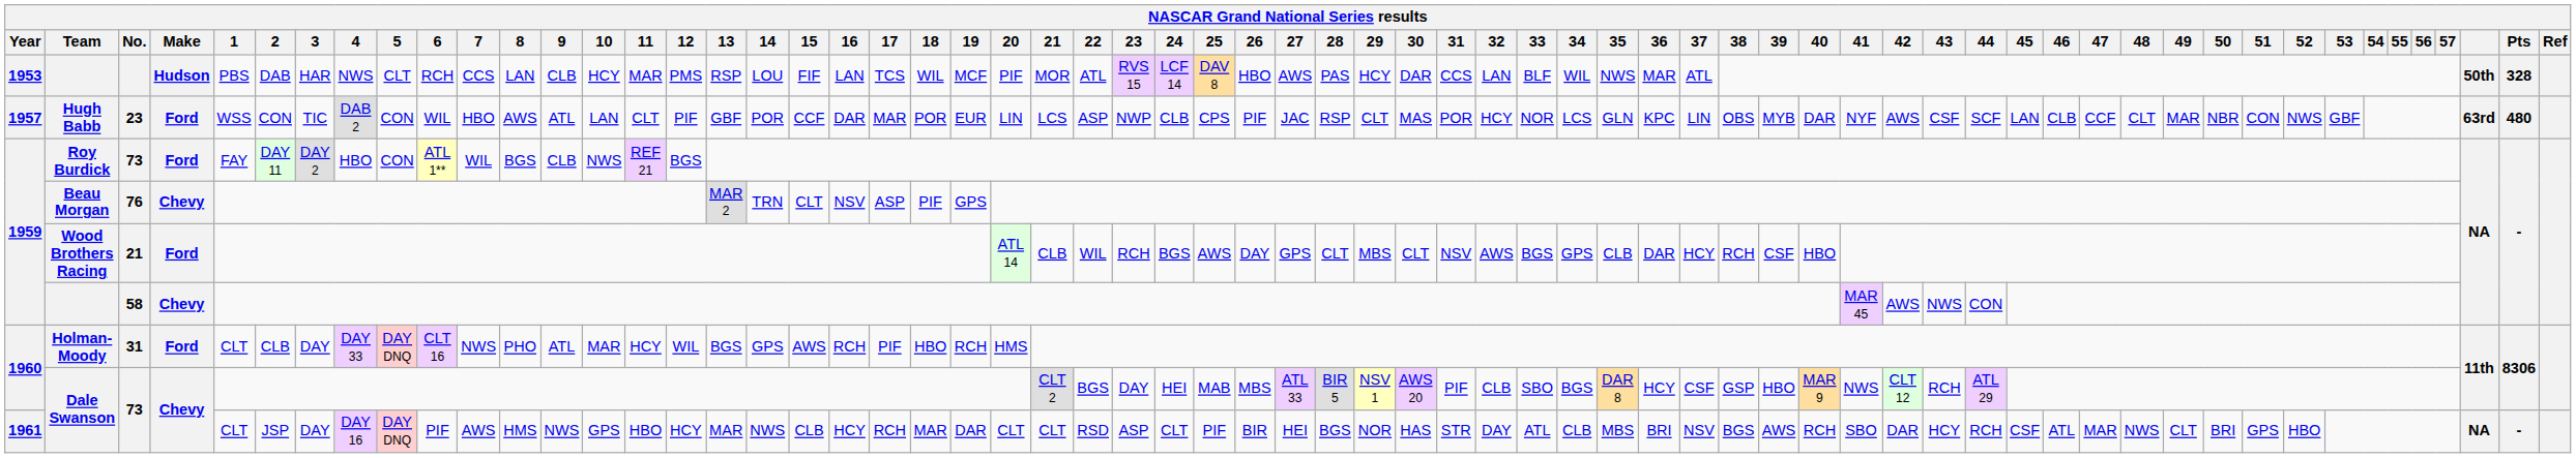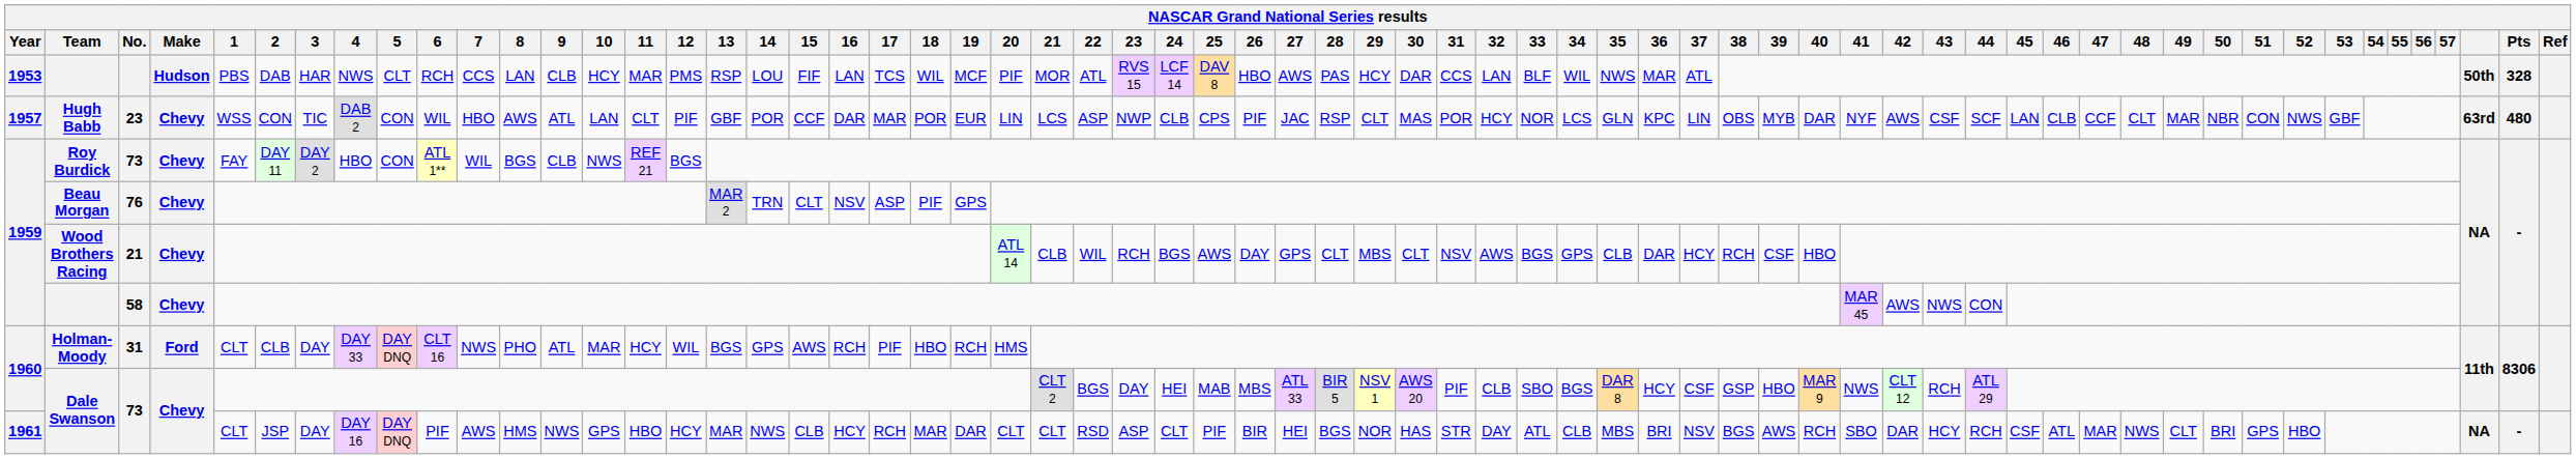 <table class="wikitable" style="text-align:center; font-size:75%">
 <tr>
 <th colspan="69"><a href='#'>NASCAR Grand National Series</a> results</th>
 </tr>
 <tr>
 <th>Year</th>
 <th>Team</th>
 <th>No.</th>
 <th>Make</th>
 <th>1</th>
 <th>2</th>
 <th>3</th>
 <th>4</th>
 <th>5</th>
 <th>6</th>
 <th>7</th>
 <th>8</th>
 <th>9</th>
 <th>10</th>
 <th>11</th>
 <th>12</th>
 <th>13</th>
 <th>14</th>
 <th>15</th>
 <th>16</th>
 <th>17</th>
 <th>18</th>
 <th>19</th>
 <th>20</th>
 <th>21</th>
 <th>22</th>
 <th>23</th>
 <th>24</th>
 <th>25</th>
 <th>26</th>
 <th>27</th>
 <th>28</th>
 <th>29</th>
 <th>30</th>
 <th>31</th>
 <th>32</th>
 <th>33</th>
 <th>34</th>
 <th>35</th>
 <th>36</th>
 <th>37</th>
 <th>38</th>
 <th>39</th>
 <th>40</th>
 <th>41</th>
 <th>42</th>
 <th>43</th>
 <th>44</th>
 <th>45</th>
 <th>46</th>
 <th>47</th>
 <th>48</th>
 <th>49</th>
 <th>50</th>
 <th>51</th>
 <th>52</th>
 <th>53</th>
 <th>54</th>
 <th>55</th>
 <th>56</th>
 <th>57</th>
 <th></th>
 <th>Pts</th>
 <th>Ref</th>
 </tr>
 <tr>
 <th><a href='#'>1953</a></th>
 <th></th>
 <th></th>
 <th><a href='#'>Hudson</a></th>
 <td><a href='#'>PBS</a></td>
 <td><a href='#'>DAB</a></td>
 <td><a href='#'>HAR</a></td>
 <td><a href='#'>NWS</a></td>
 <td><a href='#'>CLT</a></td>
 <td><a href='#'>RCH</a></td>
 <td><a href='#'>CCS</a></td>
 <td><a href='#'>LAN</a></td>
 <td><a href='#'>CLB</a></td>
 <td><a href='#'>HCY</a></td>
 <td><a href='#'>MAR</a></td>
 <td><a href='#'>PMS</a></td>
 <td><a href='#'>RSP</a></td>
 <td><a href='#'>LOU</a></td>
 <td><a href='#'>FIF</a></td>
 <td><a href='#'>LAN</a></td>
 <td><a href='#'>TCS</a></td>
 <td><a href='#'>WIL</a></td>
 <td><a href='#'>MCF</a></td>
 <td><a href='#'>PIF</a></td>
 <td><a href='#'>MOR</a></td>
 <td><a href='#'>ATL</a></td>
 <td style="background:#EFCFFF;"><a href='#'>RVS</a><br><small>15</small></td>
 <td style="background:#EFCFFF;"><a href='#'>LCF</a><br><small>14</small></td>
 <td style="background:#FFDF9F;"><a href='#'>DAV</a><br><small>8</small></td>
 <td><a href='#'>HBO</a></td>
 <td><a href='#'>AWS</a></td>
 <td><a href='#'>PAS</a></td>
 <td><a href='#'>HCY</a></td>
 <td><a href='#'>DAR</a></td>
 <td><a href='#'>CCS</a></td>
 <td><a href='#'>LAN</a></td>
 <td><a href='#'>BLF</a></td>
 <td><a href='#'>WIL</a></td>
 <td><a href='#'>NWS</a></td>
 <td><a href='#'>MAR</a></td>
 <td><a href='#'>ATL</a></td>
 <td colspan=20></td>
 <th>50th</th>
 <th>328</th>
 <th></th>
 </tr>
 <tr>
 <th><a href='#'>1957</a></th>
 <th><a href='#'>Hugh Babb</a></th>
 <th>23</th>
-<th><a href='#'>Ford</a></th>
+<th><a href='#'>Chevy</a></th>
 <td><a href='#'>WSS</a></td>
 <td><a href='#'>CON</a></td>
 <td><a href='#'>TIC</a></td>
 <td style="background:#DFDFDF;"><a href='#'>DAB</a><br><small>2</small></td>
 <td><a href='#'>CON</a></td>
 <td><a href='#'>WIL</a></td>
 <td><a href='#'>HBO</a></td>
 <td><a href='#'>AWS</a></td>
 <td><a href='#'>ATL</a></td>
 <td><a href='#'>LAN</a></td>
 <td><a href='#'>CLT</a></td>
 <td><a href='#'>PIF</a></td>
 <td><a href='#'>GBF</a></td>
 <td><a href='#'>POR</a></td>
 <td><a href='#'>CCF</a></td>
 <td><a href='#'>DAR</a></td>
 <td><a href='#'>MAR</a></td>
 <td><a href='#'>POR</a></td>
 <td><a href='#'>EUR</a></td>
 <td><a href='#'>LIN</a></td>
 <td><a href='#'>LCS</a></td>
 <td><a href='#'>ASP</a></td>
 <td><a href='#'>NWP</a></td>
 <td><a href='#'>CLB</a></td>
 <td><a href='#'>CPS</a></td>
 <td><a href='#'>PIF</a></td>
 <td><a href='#'>JAC</a></td>
 <td><a href='#'>RSP</a></td>
 <td><a href='#'>CLT</a></td>
 <td><a href='#'>MAS</a></td>
 <td><a href='#'>POR</a></td>
 <td><a href='#'>HCY</a></td>
 <td><a href='#'>NOR</a></td>
 <td><a href='#'>LCS</a></td>
 <td><a href='#'>GLN</a></td>
 <td><a href='#'>KPC</a></td>
 <td><a href='#'>LIN</a></td>
 <td><a href='#'>OBS</a></td>
 <td><a href='#'>MYB</a></td>
 <td><a href='#'>DAR</a></td>
 <td><a href='#'>NYF</a></td>
 <td><a href='#'>AWS</a></td>
 <td><a href='#'>CSF</a></td>
 <td><a href='#'>SCF</a></td>
 <td><a href='#'>LAN</a></td>
 <td><a href='#'>CLB</a></td>
 <td><a href='#'>CCF</a></td>
 <td><a href='#'>CLT</a></td>
 <td><a href='#'>MAR</a></td>
 <td><a href='#'>NBR</a></td>
 <td><a href='#'>CON</a></td>
 <td><a href='#'>NWS</a></td>
 <td><a href='#'>GBF</a></td>
 <td colspan=4></td>
 <th>63rd</th>
 <th>480</th>
 <th></th>
 </tr>
 <tr>
 <th rowspan=4><a href='#'>1959</a></th>
 <th><a href='#'>Roy Burdick</a></th>
 <th>73</th>
-<th><a href='#'>Ford</a></th>
+<th><a href='#'>Chevy</a></th>
 <td><a href='#'>FAY</a></td>
 <td style="background:#DFFFDF;"><a href='#'>DAY</a><br><small>11</small></td>
 <td style="background:#DFDFDF;"><a href='#'>DAY</a><br><small>2</small></td>
 <td><a href='#'>HBO</a></td>
 <td><a href='#'>CON</a></td>
 <td style="background:#FFFFBF;"><a href='#'>ATL</a><br><small>1**</small></td>
 <td><a href='#'>WIL</a></td>
 <td><a href='#'>BGS</a></td>
 <td><a href='#'>CLB</a></td>
 <td><a href='#'>NWS</a></td>
 <td style="background:#EFCFFF;"><a href='#'>REF</a><br><small>21</small></td>
 <td><a href='#'>BGS</a></td>
 <td colspan=45></td>
 <th rowspan=4>NA</th>
 <th rowspan=4>-</th>
 <th rowspan=4></th>
 </tr>
 <tr>
 <th><a href='#'>Beau Morgan</a></th>
 <th>76</th>
 <th><a href='#'>Chevy</a></th>
 <td colspan=12></td>
 <td style="background:#DFDFDF;"><a href='#'>MAR</a><br><small>2</small></td>
 <td><a href='#'>TRN</a></td>
 <td><a href='#'>CLT</a></td>
 <td><a href='#'>NSV</a></td>
 <td><a href='#'>ASP</a></td>
 <td><a href='#'>PIF</a></td>
 <td><a href='#'>GPS</a></td>
 <td colspan=38></td>
 </tr>
 <tr>
 <th><a href='#'>Wood Brothers Racing</a></th>
 <th>21</th>
-<th><a href='#'>Ford</a></th>
+<th><a href='#'>Chevy</a></th>
 <td colspan=19></td>
 <td style="background:#DFFFDF;"><a href='#'>ATL</a><br><small>14</small></td>
 <td><a href='#'>CLB</a></td>
 <td><a href='#'>WIL</a></td>
 <td><a href='#'>RCH</a></td>
 <td><a href='#'>BGS</a></td>
 <td><a href='#'>AWS</a></td>
 <td><a href='#'>DAY</a></td>
 <td><a href='#'>GPS</a></td>
 <td><a href='#'>CLT</a></td>
 <td><a href='#'>MBS</a></td>
 <td><a href='#'>CLT</a></td>
 <td><a href='#'>NSV</a></td>
 <td><a href='#'>AWS</a></td>
 <td><a href='#'>BGS</a></td>
 <td><a href='#'>GPS</a></td>
 <td><a href='#'>CLB</a></td>
 <td><a href='#'>DAR</a></td>
 <td><a href='#'>HCY</a></td>
 <td><a href='#'>RCH</a></td>
 <td><a href='#'>CSF</a></td>
 <td><a href='#'>HBO</a></td>
 <td colspan=17></td>
 </tr>
 <tr>
 <th></th>
 <th>58</th>
 <th><a href='#'>Chevy</a></th>
 <td colspan=40></td>
 <td style="background:#EFCFFF;"><a href='#'>MAR</a><br><small>45</small></td>
 <td><a href='#'>AWS</a></td>
 <td><a href='#'>NWS</a></td>
 <td><a href='#'>CON</a></td>
 <td colspan=13></td>
 </tr>
 <tr>
 <th rowspan=2><a href='#'>1960</a></th>
 <th><a href='#'>Holman-Moody</a></th>
 <th>31</th>
 <th><a href='#'>Ford</a></th>
 <td><a href='#'>CLT</a></td>
 <td><a href='#'>CLB</a></td>
 <td><a href='#'>DAY</a></td>
 <td style="background:#EFCFFF;"><a href='#'>DAY</a><br><small>33</small></td>
 <td style="background:#FFCFCF;"><a href='#'>DAY</a><br><small>DNQ</small></td>
 <td style="background:#EFCFFF;"><a href='#'>CLT</a><br><small>16</small></td>
 <td><a href='#'>NWS</a></td>
 <td><a href='#'>PHO</a></td>
 <td><a href='#'>ATL</a></td>
 <td><a href='#'>MAR</a></td>
 <td><a href='#'>HCY</a></td>
 <td><a href='#'>WIL</a></td>
 <td><a href='#'>BGS</a></td>
 <td><a href='#'>GPS</a></td>
 <td><a href='#'>AWS</a></td>
 <td><a href='#'>RCH</a></td>
 <td><a href='#'>PIF</a></td>
 <td><a href='#'>HBO</a></td>
 <td><a href='#'>RCH</a></td>
 <td><a href='#'>HMS</a></td>
 <td colspan=37></td>
 <th rowspan=2>11th</th>
 <th rowspan=2>8306</th>
 <th rowspan=2></th>
 </tr>
 <tr>
 <th rowspan=2><a href='#'>Dale Swanson</a></th>
 <th rowspan=2>73</th>
 <th rowspan=2><a href='#'>Chevy</a></th>
 <td colspan=20></td>
 <td style="background:#DFDFDF;"><a href='#'>CLT</a><br><small>2</small></td>
 <td><a href='#'>BGS</a></td>
 <td><a href='#'>DAY</a></td>
 <td><a href='#'>HEI</a></td>
 <td><a href='#'>MAB</a></td>
 <td><a href='#'>MBS</a></td>
 <td style="background:#EFCFFF;"><a href='#'>ATL</a><br><small>33</small></td>
 <td style="background:#DFDFDF;"><a href='#'>BIR</a><br><small>5</small></td>
 <td style="background:#FFFFBF;"><a href='#'>NSV</a><br><small>1</small></td>
 <td style="background:#EFCFFF;"><a href='#'>AWS</a><br><small>20</small></td>
 <td><a href='#'>PIF</a></td>
 <td><a href='#'>CLB</a></td>
 <td><a href='#'>SBO</a></td>
 <td><a href='#'>BGS</a></td>
 <td style="background:#FFDF9F;"><a href='#'>DAR</a><br><small>8</small></td>
 <td><a href='#'>HCY</a></td>
 <td><a href='#'>CSF</a></td>
 <td><a href='#'>GSP</a></td>
 <td><a href='#'>HBO</a></td>
 <td style="background:#FFDF9F;"><a href='#'>MAR</a><br><small>9</small></td>
 <td><a href='#'>NWS</a></td>
 <td style="background:#DFFFDF;"><a href='#'>CLT</a><br><small>12</small></td>
 <td><a href='#'>RCH</a></td>
 <td style="background:#EFCFFF;"><a href='#'>ATL</a><br><small>29</small></td>
 <td colspan=13></td>
 </tr>
 <tr>
 <th><a href='#'>1961</a></th>
 <td><a href='#'>CLT</a></td>
 <td><a href='#'>JSP</a></td>
 <td><a href='#'>DAY</a></td>
 <td style="background:#EFCFFF;"><a href='#'>DAY</a><br><small>16</small></td>
 <td style="background:#FFCFCF;"><a href='#'>DAY</a><br><small>DNQ</small></td>
 <td><a href='#'>PIF</a></td>
 <td><a href='#'>AWS</a></td>
 <td><a href='#'>HMS</a></td>
 <td><a href='#'>NWS</a></td>
 <td><a href='#'>GPS</a></td>
 <td><a href='#'>HBO</a></td>
 <td><a href='#'>HCY</a></td>
 <td><a href='#'>MAR</a></td>
 <td><a href='#'>NWS</a></td>
 <td><a href='#'>CLB</a></td>
 <td><a href='#'>HCY</a></td>
 <td><a href='#'>RCH</a></td>
 <td><a href='#'>MAR</a></td>
 <td><a href='#'>DAR</a></td>
 <td><a href='#'>CLT</a></td>
 <td><a href='#'>CLT</a></td>
 <td><a href='#'>RSD</a></td>
 <td><a href='#'>ASP</a></td>
 <td><a href='#'>CLT</a></td>
 <td><a href='#'>PIF</a></td>
 <td><a href='#'>BIR</a></td>
 <td><a href='#'>HEI</a></td>
 <td><a href='#'>BGS</a></td>
 <td><a href='#'>NOR</a></td>
 <td><a href='#'>HAS</a></td>
 <td><a href='#'>STR</a></td>
 <td><a href='#'>DAY</a></td>
 <td><a href='#'>ATL</a></td>
 <td><a href='#'>CLB</a></td>
 <td><a href='#'>MBS</a></td>
 <td><a href='#'>BRI</a></td>
 <td><a href='#'>NSV</a></td>
 <td><a href='#'>BGS</a></td>
 <td><a href='#'>AWS</a></td>
 <td><a href='#'>RCH</a></td>
 <td><a href='#'>SBO</a></td>
 <td><a href='#'>DAR</a></td>
 <td><a href='#'>HCY</a></td>
 <td><a href='#'>RCH</a></td>
 <td><a href='#'>CSF</a></td>
 <td><a href='#'>ATL</a></td>
 <td><a href='#'>MAR</a></td>
 <td><a href='#'>NWS</a></td>
 <td><a href='#'>CLT</a></td>
 <td><a href='#'>BRI</a></td>
 <td><a href='#'>GPS</a></td>
 <td><a href='#'>HBO</a></td>
 <td colspan=5></td>
 <th>NA</th>
 <th>-</th>
 <th></th>
 </tr>
 </table>
